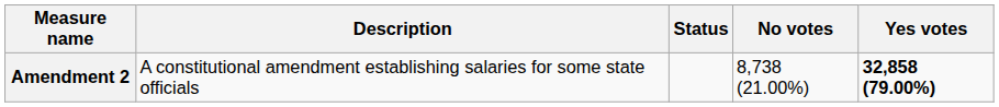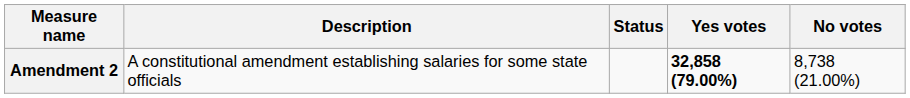 <table class="wikitable sortable plainrowheaders" style="width:100%">
 <tr>
 <th scope="col">Measure name</th>
 <th class="unsortable" scope="col">Description</th>
 <th scope="col">Status</th>
+<th scope="col">Yes votes</th>
 <th scope="col">No votes</th>
-<th scope="col">Yes votes</th>
 </tr>
 <tr>
 <th scope="row">Amendment 2</th>
 <td>A constitutional amendment establishing salaries for some state officials</td>
 <td></td>
+<td><strong>32,858 (79.00%)</strong></td>
 <td>8,738 (21.00%)</td>
-<td><strong>32,858 (79.00%)</strong></td>
 </tr>
 </table>
